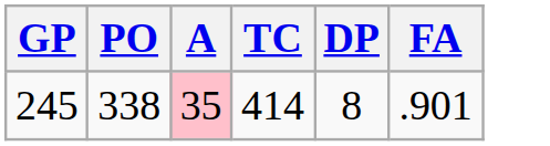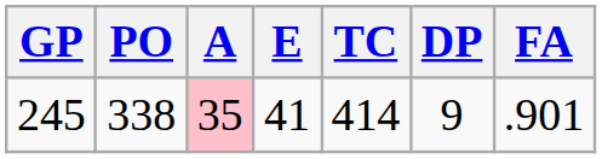 <table class="wikitable">
 <tr>
 <th><a href='#'>GP</a></th>
 <th><a href='#'>PO</a></th>
 <th><a href='#'>A</a></th>
+<th><a href='#'>E</a></th>
 <th><a href='#'>TC</a></th>
 <th><a href='#'>DP</a></th>
 <th><a href='#'>FA</a></th>
 </tr>
 <tr align=center>
 <td>245</td>
 <td>338</td>
 <td style="background: pink;">35</td>
+<td>41</td>
 <td>414</td>
-<td>8</td>
+<td>9</td>
 <td>.901</td>
 </tr>
 </table>
